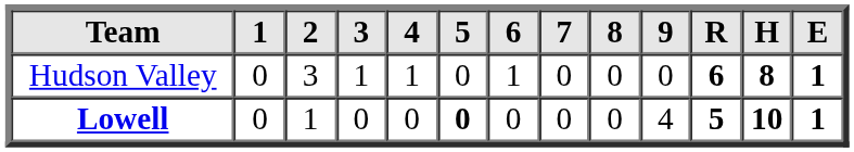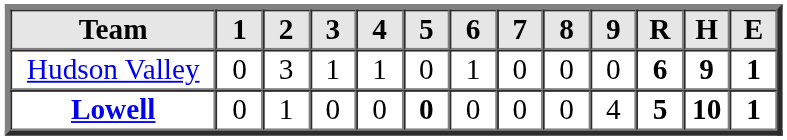 <table border=3 cellspacing=0 width=425 style="margin-left:3em;">
 <tr style="text-align:center; background-color:#e6e6e6;">
 <th align=center width=22%>Team</th>
 <th width=5%>1</th>
 <th width=5%>2</th>
 <th width=5%>3</th>
 <th width=5%>4</th>
 <th width=5%>5</th>
 <th width=5%>6</th>
 <th width=5%>7</th>
 <th width=5%>8</th>
 <th width=5%>9</th>
 <th width=5%>R</th>
 <th width=5%>H</th>
 <th width=5%>E</th>
 </tr>
 <tr style="text-align:center;">
 <td align=center><a href='#'>Hudson Valley</a></td>
 <td> 0 </td>
 <td> 3 </td>
 <td> 1 </td>
 <td> 1 </td>
 <td> 0 </td>
 <td> 1 </td>
 <td> 0 </td>
 <td> 0 </td>
 <td> 0 </td>
 <td><strong>6</strong></td>
-<td><strong>8</strong></td>
+<td><strong>9</strong></td>
 <td><strong>1</strong></td>
 </tr>
 <tr style="text-align:center;">
 <td align=center><strong><a href='#'>Lowell</a></strong></td>
 <td> 0 </td>
 <td> 1 </td>
 <td> 0 </td>
 <td> 0 </td>
 <td><strong> 0 </strong></td>
 <td> 0 </td>
 <td> 0 </td>
 <td> 0 </td>
 <td> 4 </td>
 <td><strong>5</strong></td>
 <td><strong>10</strong></td>
 <td><strong>1</strong></td>
 </tr>
 </table>
